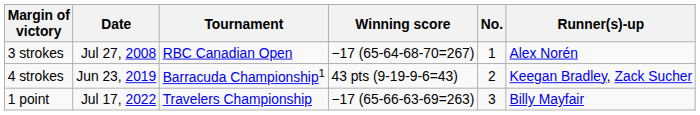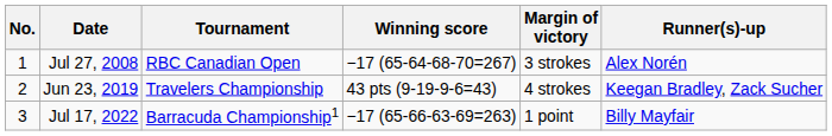 <table class="wikitable" style="font-size:95%;">
 <tr>
-<th>Margin of<br>victory</th>
+<th>No.</th>
 <th>Date</th>
 <th>Tournament</th>
 <th>Winning score</th>
-<th>No.</th>
+<th>Margin of<br>victory</th>
 <th>Runner(s)-up</th>
 </tr>
 <tr>
-<td>3 strokes</td>
+<td align=center>1</td>
 <td align=right>Jul 27, <a href='#'>2008</a></td>
 <td><a href='#'>RBC Canadian Open</a></td>
 <td>−17 (65-64-68-70=267)</td>
-<td align=center>1</td>
+<td>3 strokes</td>
 <td> <a href='#'>Alex Norén</a></td>
 </tr>
 <tr>
+<td align=center>2</td>
+<td align=right>Jun 23, <a href='#'>2019</a></td>
+<td><a href='#'>Travelers Championship</a></td>
+<td>43 pts (9-19-9-6=43)</td>
 <td>4 strokes</td>
-<td align=right>Jun 23, <a href='#'>2019</a></td>
-<td><a href='#'>Barracuda Championship</a><sup>1</sup></td>
-<td>43 pts (9-19-9-6=43)</td>
-<td align=center>2</td>
 <td> <a href='#'>Keegan Bradley</a>,  <a href='#'>Zack Sucher</a></td>
 </tr>
 <tr>
+<td align=center>3</td>
+<td align=right>Jul 17, <a href='#'>2022</a></td>
+<td><a href='#'>Barracuda Championship</a><sup>1</sup></td>
+<td>−17 (65-66-63-69=263)</td>
 <td>1 point</td>
-<td align=right>Jul 17, <a href='#'>2022</a></td>
-<td><a href='#'>Travelers Championship</a></td>
-<td>−17 (65-66-63-69=263)</td>
-<td align=center>3</td>
 <td> <a href='#'>Billy Mayfair</a></td>
 </tr>
 </table>
